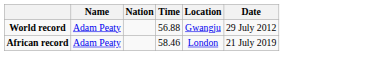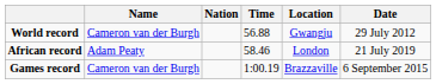 <table class=wikitable style=text-align:center>
 <tr>
 <th></th>
 <th>Name</th>
 <th>Nation</th>
 <th>Time</th>
 <th>Location</th>
 <th>Date</th>
 </tr>
 <tr>
 <td><strong>World record</strong></td>
-<td align=left><a href='#'>Adam Peaty</a></td>
+<td align=left><a href='#'>Cameron van der Burgh</a></td>
 <td align=left></td>
 <td align=left>56.88</td>
 <td><a href='#'>Gwangju</a></td>
 <td>29 July 2012</td>
 </tr>
 <tr>
 <td><strong>African record</strong></td>
 <td align=left><a href='#'>Adam Peaty</a></td>
 <td align=left></td>
 <td align=left>58.46</td>
 <td><a href='#'>London</a></td>
 <td>21 July 2019</td>
 </tr>
+<tr>
+<td><strong>Games record</strong></td>
+<td align=left><a href='#'>Cameron van der Burgh</a></td>
+<td align=left></td>
+<td align=left>1:00.19</td>
+<td><a href='#'>Brazzaville</a></td>
+<td>6 September 2015</td>
+</tr>
 </table>
